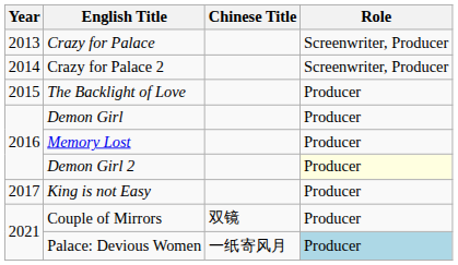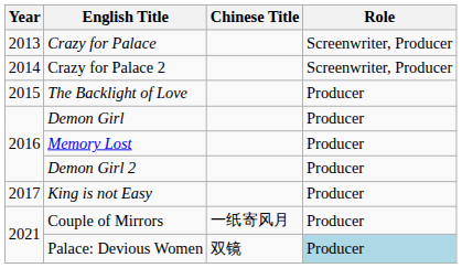 <table class="wikitable">
 <tr>
 <th>Year</th>
 <th>English Title</th>
 <th>Chinese Title</th>
 <th>Role</th>
 </tr>
 <tr>
 <td>2013</td>
 <td><em>Crazy for Palace</em></td>
 <td></td>
 <td>Screenwriter, Producer</td>
 </tr>
 <tr>
 <td>2014</td>
 <td>Crazy for Palace 2</td>
 <td></td>
 <td>Screenwriter, Producer</td>
 </tr>
 <tr>
 <td>2015</td>
 <td><em>The Backlight of Love</em></td>
 <td></td>
 <td>Producer</td>
 </tr>
 <tr>
 <td rowspan=3>2016</td>
 <td><em>Demon Girl</em></td>
 <td></td>
 <td>Producer</td>
 </tr>
 <tr>
 <td><em><a href='#'>Memory Lost</a></em></td>
 <td></td>
 <td>Producer</td>
 </tr>
 <tr>
 <td><em>Demon Girl 2</em></td>
 <td></td>
-<td style="background: lightyellow;">Producer</td>
+<td>Producer</td>
 </tr>
 <tr>
 <td>2017</td>
 <td><em>King is not Easy</em></td>
 <td></td>
 <td>Producer</td>
 </tr>
 <tr>
 <td rowspan="2">2021</td>
 <td>Couple of Mirrors</td>
-<td>双镜</td>
+<td>一纸寄风月</td>
 <td>Producer</td>
 </tr>
 <tr>
 <td>Palace: Devious Women</td>
-<td>一纸寄风月</td>
+<td>双镜</td>
 <td style="background: lightblue;">Producer</td>
 </tr>
 </table>
